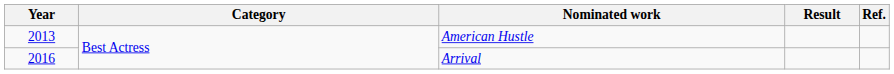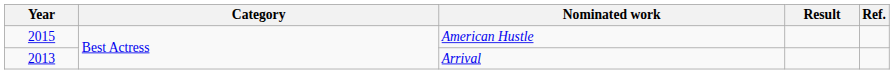 <table class=wikitable>
 <tr>
 <th scope="col" style="width:5em;">Year</th>
 <th scope="col" style="width:26em;">Category</th>
 <th scope="col" style="width:25em;">Nominated work</th>
 <th scope="col" style="width:5em;">Result</th>
 <th>Ref.</th>
 </tr>
 <tr>
-<td style="text-align:center;"><a href='#'>2013</a></td>
+<td style="text-align:center;"><a href='#'>2015</a></td>
 <td rowspan="2"><a href='#'>Best Actress</a></td>
 <td><em><a href='#'>American Hustle</a></em></td>
 <td></td>
 <td style="text-align:center;"></td>
 </tr>
 <tr>
-<td style="text-align:center;"><a href='#'>2016</a></td>
+<td style="text-align:center;"><a href='#'>2013</a></td>
 <td><em><a href='#'>Arrival</a></em></td>
 <td></td>
 <td style="text-align:center;"></td>
 </tr>
 </table>
